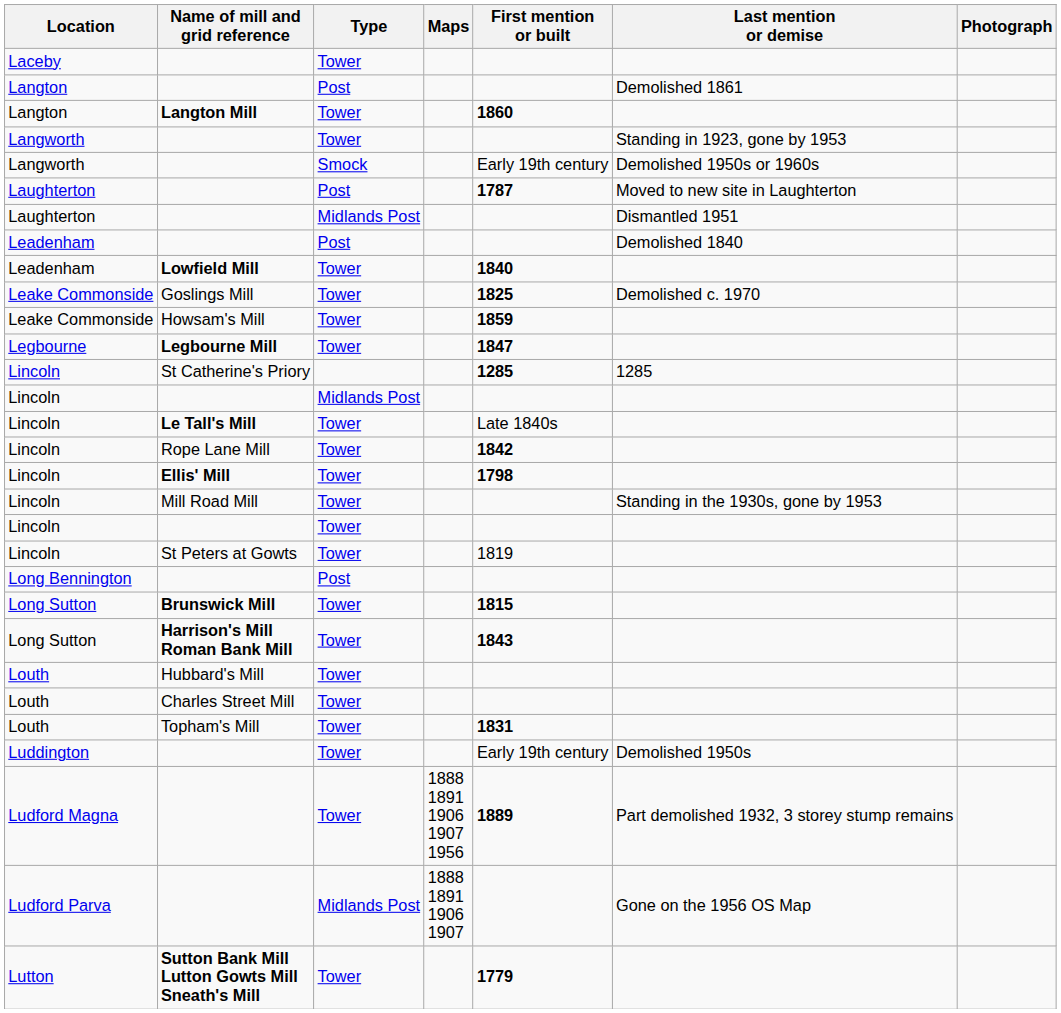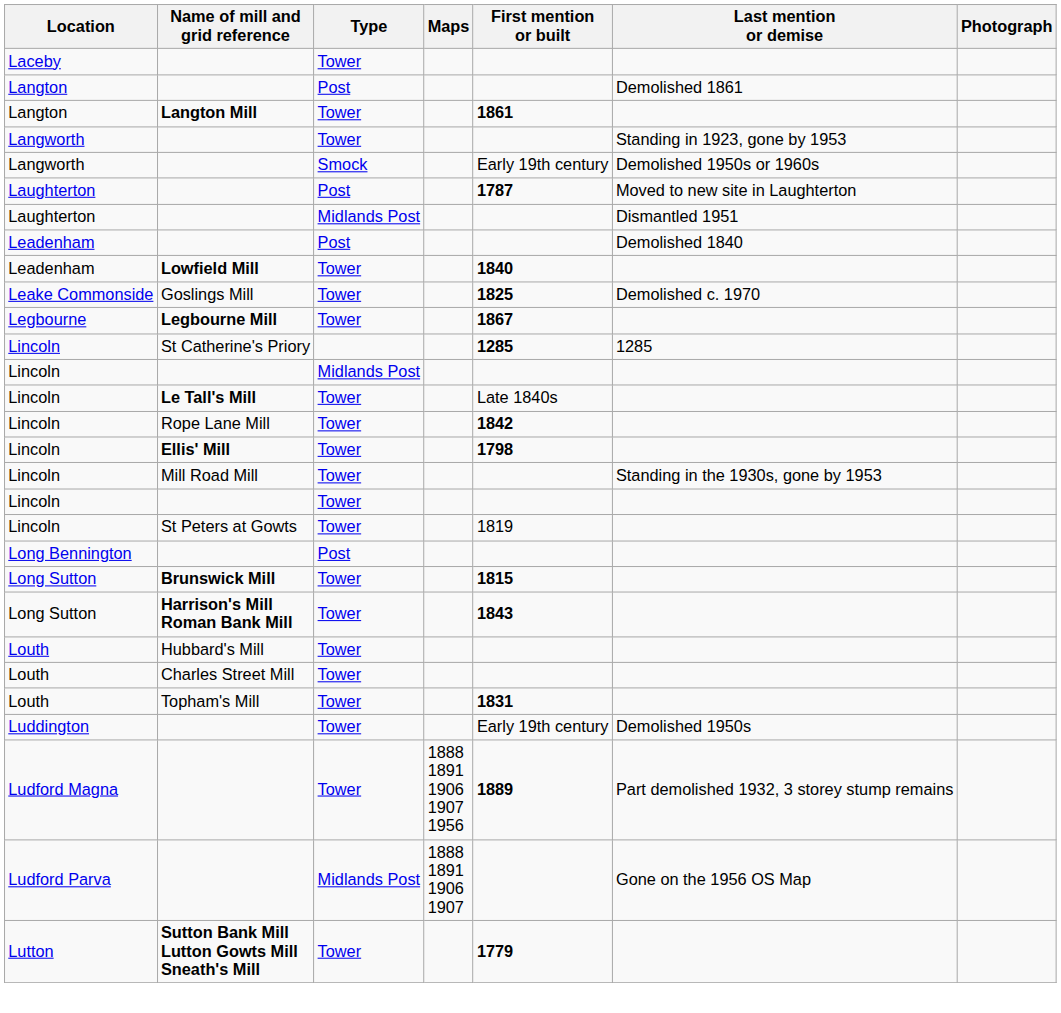 <table class="wikitable">
 <tr>
 <th>Location</th>
 <th>Name of mill and<br>grid reference</th>
 <th>Type</th>
 <th>Maps</th>
 <th>First mention<br>or built</th>
 <th>Last mention<br> or demise</th>
 <th>Photograph</th>
 </tr>
 <tr>
 <td><a href='#'>Laceby</a></td>
 <td></td>
 <td><a href='#'>Tower</a></td>
 <td></td>
 <td></td>
 <td></td>
 <td></td>
 </tr>
 <tr>
 <td><a href='#'>Langton</a></td>
 <td></td>
 <td><a href='#'>Post</a></td>
 <td></td>
 <td></td>
 <td>Demolished 1861</td>
 <td></td>
 </tr>
 <tr>
 <td>Langton</td>
 <td><strong>Langton Mill</strong><br></td>
 <td><a href='#'>Tower</a></td>
 <td></td>
-<td><strong>1860</strong></td>
+<td><strong>1861</strong></td>
 <td></td>
 <td></td>
 </tr>
 <tr>
 <td><a href='#'>Langworth</a></td>
 <td></td>
 <td><a href='#'>Tower</a></td>
 <td></td>
 <td></td>
 <td>Standing in 1923, gone by 1953</td>
 <td></td>
 </tr>
 <tr>
 <td>Langworth</td>
 <td></td>
 <td><a href='#'>Smock</a></td>
 <td></td>
 <td>Early 19th century</td>
 <td>Demolished 1950s or 1960s</td>
 <td></td>
 </tr>
 <tr>
 <td><a href='#'>Laughterton</a></td>
 <td></td>
 <td><a href='#'>Post</a></td>
 <td></td>
 <td><strong>1787</strong></td>
 <td>Moved to new site in Laughterton</td>
 <td></td>
 </tr>
 <tr>
 <td>Laughterton</td>
 <td></td>
 <td><a href='#'>Midlands Post</a></td>
 <td></td>
 <td></td>
 <td>Dismantled 1951</td>
 <td></td>
 </tr>
 <tr>
 <td><a href='#'>Leadenham</a></td>
 <td></td>
 <td><a href='#'>Post</a></td>
 <td></td>
 <td></td>
 <td>Demolished 1840</td>
 <td></td>
 </tr>
 <tr>
 <td>Leadenham</td>
 <td><strong>Lowfield Mill</strong><br></td>
 <td><a href='#'>Tower</a></td>
 <td></td>
 <td><strong>1840</strong></td>
 <td></td>
 <td></td>
 </tr>
 <tr>
 <td><a href='#'>Leake Commonside</a></td>
 <td>Goslings Mill<br></td>
 <td><a href='#'>Tower</a></td>
 <td></td>
 <td><strong>1825</strong></td>
 <td>Demolished c. 1970</td>
 <td></td>
 </tr>
 <tr>
-<td>Leake Commonside</td>
-<td>Howsam's Mill<br></td>
-<td><a href='#'>Tower</a></td>
-<td></td>
-<td><strong>1859</strong></td>
-<td></td>
-<td></td>
-</tr>
-<tr>
 <td><a href='#'>Legbourne</a></td>
 <td><strong>Legbourne Mill</strong><br></td>
 <td><a href='#'>Tower</a></td>
 <td></td>
-<td><strong>1847</strong></td>
+<td><strong>1867</strong></td>
 <td></td>
 <td></td>
 </tr>
 <tr>
 <td><a href='#'>Lincoln</a></td>
 <td>St Catherine's Priory</td>
 <td></td>
 <td></td>
 <td><strong>1285</strong></td>
 <td>1285</td>
 <td></td>
 </tr>
 <tr>
 <td>Lincoln</td>
 <td></td>
 <td><a href='#'>Midlands Post</a></td>
 <td></td>
 <td></td>
 <td></td>
 <td></td>
 </tr>
 <tr>
 <td>Lincoln</td>
 <td><strong>Le Tall's Mill</strong><br></td>
 <td><a href='#'>Tower</a></td>
 <td></td>
 <td>Late 1840s</td>
 <td></td>
 <td></td>
 </tr>
 <tr>
 <td>Lincoln</td>
 <td>Rope Lane Mill</td>
 <td><a href='#'>Tower</a></td>
 <td></td>
 <td><strong>1842</strong></td>
 <td></td>
 <td></td>
 </tr>
 <tr>
 <td>Lincoln</td>
 <td><strong>Ellis' Mill</strong><br></td>
 <td><a href='#'>Tower</a></td>
 <td></td>
 <td><strong>1798</strong></td>
 <td></td>
 <td></td>
 </tr>
 <tr>
 <td>Lincoln</td>
 <td>Mill Road Mill<br></td>
 <td><a href='#'>Tower</a></td>
 <td></td>
 <td></td>
 <td>Standing in the 1930s, gone by 1953</td>
 <td></td>
 </tr>
 <tr>
 <td>Lincoln</td>
 <td></td>
 <td><a href='#'>Tower</a></td>
 <td></td>
 <td></td>
 <td></td>
 <td></td>
 </tr>
 <tr>
 <td>Lincoln</td>
 <td>St Peters at Gowts</td>
 <td><a href='#'>Tower</a></td>
 <td></td>
 <td>1819</td>
 <td></td>
 <td></td>
 </tr>
 <tr>
 <td><a href='#'>Long Bennington</a></td>
 <td></td>
 <td><a href='#'>Post</a></td>
 <td></td>
 <td></td>
 <td></td>
 <td></td>
 </tr>
 <tr>
 <td><a href='#'>Long Sutton</a></td>
 <td><strong>Brunswick Mill</strong><br></td>
 <td><a href='#'>Tower</a></td>
 <td></td>
 <td><strong>1815</strong></td>
 <td></td>
 <td></td>
 </tr>
 <tr>
 <td>Long Sutton</td>
 <td><strong>Harrison's Mill<br>Roman Bank Mill</strong><br></td>
 <td><a href='#'>Tower</a></td>
 <td></td>
 <td><strong>1843</strong></td>
 <td></td>
 <td></td>
 </tr>
 <tr>
 <td><a href='#'>Louth</a></td>
 <td>Hubbard's Mill</td>
 <td><a href='#'>Tower</a></td>
 <td></td>
 <td></td>
 <td></td>
 <td></td>
 </tr>
 <tr>
 <td>Louth</td>
 <td>Charles Street Mill</td>
 <td><a href='#'>Tower</a></td>
 <td></td>
 <td></td>
 <td></td>
 <td></td>
 </tr>
 <tr>
 <td>Louth</td>
 <td>Topham's Mill</td>
 <td><a href='#'>Tower</a></td>
 <td></td>
 <td><strong>1831</strong></td>
 <td></td>
 <td></td>
 </tr>
 <tr>
 <td><a href='#'>Luddington</a></td>
 <td></td>
 <td><a href='#'>Tower</a></td>
 <td></td>
 <td>Early 19th century</td>
 <td>Demolished 1950s<br></td>
 <td></td>
 </tr>
 <tr>
 <td><a href='#'>Ludford Magna</a></td>
 <td></td>
 <td><a href='#'>Tower</a></td>
 <td>1888<br>1891<br>1906<br>1907<br>1956</td>
 <td><strong>1889</strong></td>
 <td>Part demolished 1932, 3 storey stump remains<br></td>
 <td></td>
 </tr>
 <tr>
 <td><a href='#'>Ludford Parva</a></td>
 <td></td>
 <td><a href='#'>Midlands Post</a></td>
 <td>1888<br>1891<br>1906<br>1907</td>
 <td></td>
 <td>Gone on the 1956 OS Map</td>
 <td></td>
 </tr>
 <tr>
 <td><a href='#'>Lutton</a></td>
 <td><strong>Sutton Bank Mill<br>Lutton Gowts Mill<br>Sneath's Mill</strong><br></td>
 <td><a href='#'>Tower</a></td>
 <td></td>
 <td><strong>1779</strong></td>
 <td></td>
 <td></td>
 </tr>
 </table>
